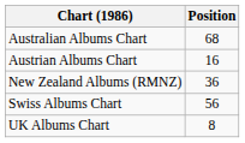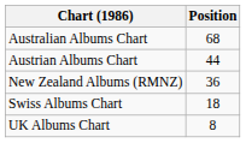 <table class="wikitable sortable" style="text-align:center;">
 <tr>
 <th>Chart (1986)</th>
 <th>Position</th>
 </tr>
 <tr>
 <td align="left">Australian Albums Chart</td>
 <td>68</td>
 </tr>
 <tr>
 <td align="left">Austrian Albums Chart</td>
-<td>16</td>
+<td>44</td>
 </tr>
 <tr>
 <td align="left">New Zealand Albums (RMNZ)</td>
 <td>36</td>
 </tr>
 <tr>
 <td align="left">Swiss Albums Chart</td>
-<td>56</td>
+<td>18</td>
 </tr>
 <tr>
 <td align="left">UK Albums Chart</td>
 <td>8</td>
 </tr>
 </table>
